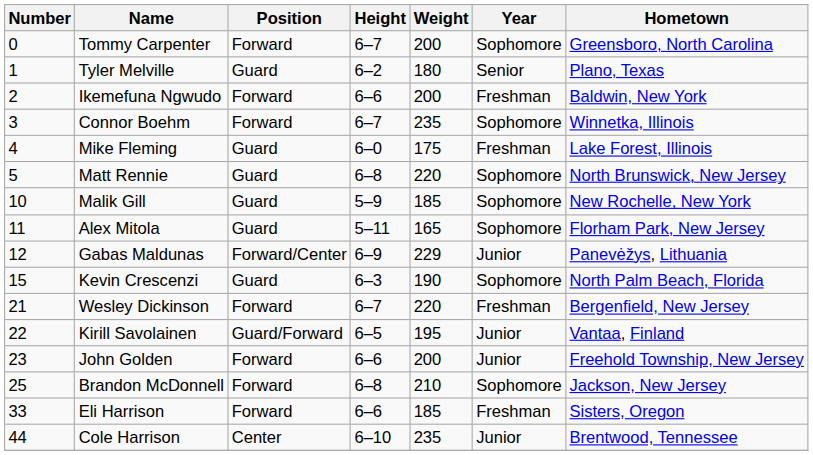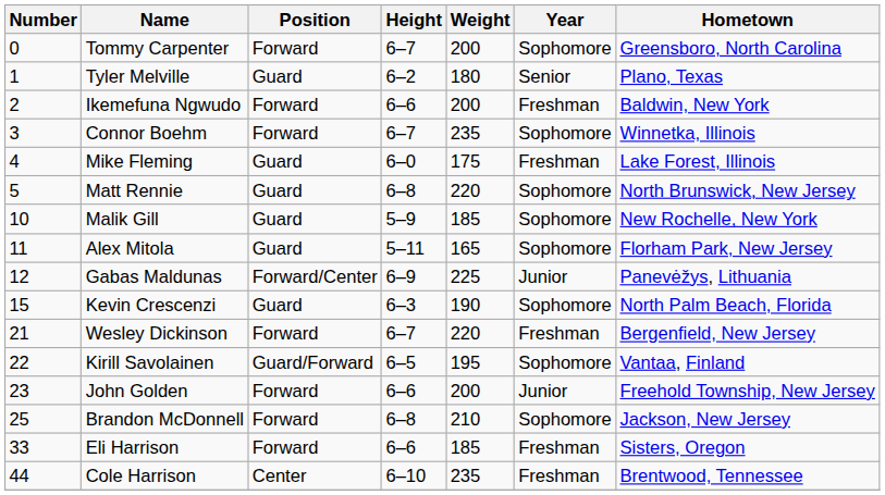 <table class="wikitable" style="font-size: 95%;">
 <tr>
 <th>Number</th>
 <th>Name</th>
 <th>Position</th>
 <th>Height</th>
 <th>Weight</th>
 <th>Year</th>
 <th>Hometown</th>
 </tr>
 <tr>
 <td>0</td>
 <td>Tommy Carpenter</td>
 <td>Forward</td>
 <td>6–7</td>
 <td>200</td>
 <td>Sophomore</td>
 <td><a href='#'>Greensboro, North Carolina</a></td>
 </tr>
 <tr>
 <td>1</td>
 <td>Tyler Melville</td>
 <td>Guard</td>
 <td>6–2</td>
 <td>180</td>
 <td>Senior</td>
 <td><a href='#'>Plano, Texas</a></td>
 </tr>
 <tr>
 <td>2</td>
 <td>Ikemefuna Ngwudo</td>
 <td>Forward</td>
 <td>6–6</td>
 <td>200</td>
 <td>Freshman</td>
 <td><a href='#'>Baldwin, New York</a></td>
 </tr>
 <tr>
 <td>3</td>
 <td>Connor Boehm</td>
 <td>Forward</td>
 <td>6–7</td>
 <td>235</td>
 <td>Sophomore</td>
 <td><a href='#'>Winnetka, Illinois</a></td>
 </tr>
 <tr>
 <td>4</td>
 <td>Mike Fleming</td>
 <td>Guard</td>
 <td>6–0</td>
 <td>175</td>
 <td>Freshman</td>
 <td><a href='#'>Lake Forest, Illinois</a></td>
 </tr>
 <tr>
 <td>5</td>
 <td>Matt Rennie</td>
 <td>Guard</td>
 <td>6–8</td>
 <td>220</td>
 <td>Sophomore</td>
 <td><a href='#'>North Brunswick, New Jersey</a></td>
 </tr>
 <tr>
 <td>10</td>
 <td>Malik Gill</td>
 <td>Guard</td>
 <td>5–9</td>
 <td>185</td>
 <td>Sophomore</td>
 <td><a href='#'>New Rochelle, New York</a></td>
 </tr>
 <tr>
 <td>11</td>
 <td>Alex Mitola</td>
 <td>Guard</td>
 <td>5–11</td>
 <td>165</td>
 <td>Sophomore</td>
 <td><a href='#'>Florham Park, New Jersey</a></td>
 </tr>
 <tr>
 <td>12</td>
 <td>Gabas Maldunas</td>
 <td>Forward/Center</td>
 <td>6–9</td>
-<td>229</td>
+<td>225</td>
 <td>Junior</td>
 <td><a href='#'>Panevėžys</a>, <a href='#'>Lithuania</a></td>
 </tr>
 <tr>
 <td>15</td>
 <td>Kevin Crescenzi</td>
 <td>Guard</td>
 <td>6–3</td>
 <td>190</td>
 <td>Sophomore</td>
 <td><a href='#'>North Palm Beach, Florida</a></td>
 </tr>
 <tr>
 <td>21</td>
 <td>Wesley Dickinson</td>
 <td>Forward</td>
 <td>6–7</td>
 <td>220</td>
 <td>Freshman</td>
 <td><a href='#'>Bergenfield, New Jersey</a></td>
 </tr>
 <tr>
 <td>22</td>
 <td>Kirill Savolainen</td>
 <td>Guard/Forward</td>
 <td>6–5</td>
 <td>195</td>
-<td>Junior</td>
+<td>Sophomore</td>
 <td><a href='#'>Vantaa</a>, <a href='#'>Finland</a></td>
 </tr>
 <tr>
 <td>23</td>
 <td>John Golden</td>
 <td>Forward</td>
 <td>6–6</td>
 <td>200</td>
 <td>Junior</td>
 <td><a href='#'>Freehold Township, New Jersey</a></td>
 </tr>
 <tr>
 <td>25</td>
 <td>Brandon McDonnell</td>
 <td>Forward</td>
 <td>6–8</td>
 <td>210</td>
 <td>Sophomore</td>
 <td><a href='#'>Jackson, New Jersey</a></td>
 </tr>
 <tr>
 <td>33</td>
 <td>Eli Harrison</td>
 <td>Forward</td>
 <td>6–6</td>
 <td>185</td>
 <td>Freshman</td>
 <td><a href='#'>Sisters, Oregon</a></td>
 </tr>
 <tr>
 <td>44</td>
 <td>Cole Harrison</td>
 <td>Center</td>
 <td>6–10</td>
 <td>235</td>
-<td>Junior</td>
+<td>Freshman</td>
 <td><a href='#'>Brentwood, Tennessee</a></td>
 </tr>
 <tr>
 </tr>
 </table>
